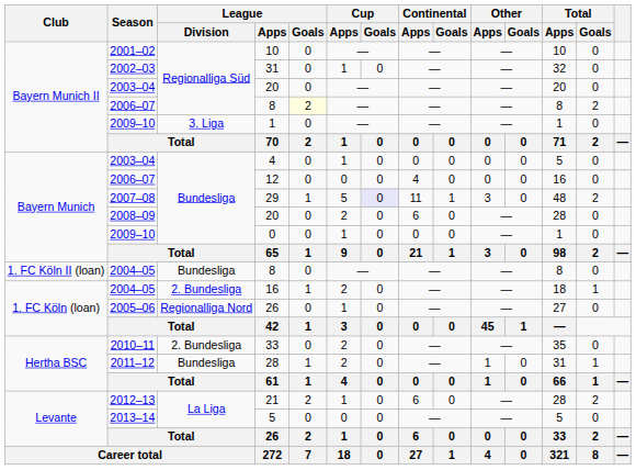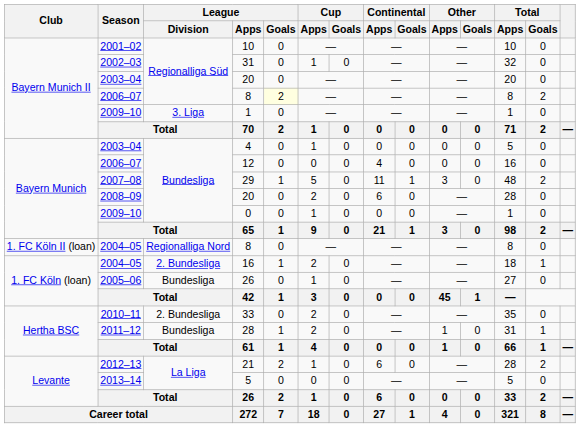 <table class="wikitable" style="text-align:center">
 <tr>
 <th rowspan="2">Club</th>
 <th rowspan="2">Season</th>
 <th colspan="3">League</th>
 <th colspan="2">Cup</th>
 <th colspan="2">Continental</th>
 <th colspan="2">Other</th>
 <th colspan="2">Total</th>
 <th rowspan="2"></th>
 </tr>
 <tr>
 <th>Division</th>
 <th>Apps</th>
 <th>Goals</th>
 <th>Apps</th>
 <th>Goals</th>
 <th>Apps</th>
 <th>Goals</th>
 <th>Apps</th>
 <th>Goals</th>
 <th>Apps</th>
 <th>Goals</th>
 </tr>
 <tr>
 <td rowspan="6"><a href='#'>Bayern Munich II</a></td>
 <td><a href='#'>2001–02</a></td>
 <td rowspan="4"><a href='#'>Regionalliga Süd</a></td>
 <td>10</td>
 <td>0</td>
 <td colspan="2">—</td>
 <td colspan="2">—</td>
 <td colspan="2">—</td>
 <td>10</td>
 <td>0</td>
 <td></td>
 </tr>
 <tr>
 <td><a href='#'>2002–03</a></td>
 <td>31</td>
 <td>0</td>
 <td>1</td>
 <td>0</td>
 <td colspan="2">—</td>
 <td colspan="2">—</td>
 <td>32</td>
 <td>0</td>
 <td></td>
 </tr>
 <tr>
 <td><a href='#'>2003–04</a></td>
 <td>20</td>
 <td>0</td>
 <td colspan="2">—</td>
 <td colspan="2">—</td>
 <td colspan="2">—</td>
 <td>20</td>
 <td>0</td>
 <td></td>
 </tr>
 <tr>
 <td><a href='#'>2006–07</a></td>
 <td>8</td>
 <td style="background: lightyellow;">2</td>
 <td colspan="2">—</td>
 <td colspan="2">—</td>
 <td colspan="2">—</td>
 <td>8</td>
 <td>2</td>
 <td></td>
 </tr>
 <tr>
 <td><a href='#'>2009–10</a></td>
 <td><a href='#'>3. Liga</a></td>
 <td>1</td>
 <td>0</td>
 <td colspan="2">—</td>
 <td colspan="2">—</td>
 <td colspan="2">—</td>
 <td>1</td>
 <td>0</td>
 <td></td>
 </tr>
 <tr>
 <th colspan="2">Total</th>
 <th>70</th>
 <th>2</th>
 <th>1</th>
 <th>0</th>
 <th>0</th>
 <th>0</th>
 <th>0</th>
 <th>0</th>
 <th>71</th>
 <th>2</th>
 <th>—</th>
 </tr>
 <tr>
 <td rowspan="6"><a href='#'>Bayern Munich</a></td>
 <td><a href='#'>2003–04</a></td>
 <td rowspan="5"><a href='#'>Bundesliga</a></td>
 <td>4</td>
 <td>0</td>
 <td>1</td>
 <td>0</td>
 <td>0</td>
 <td>0</td>
 <td>0</td>
 <td>0</td>
 <td>5</td>
 <td>0</td>
 <td></td>
 </tr>
 <tr>
 <td><a href='#'>2006–07</a></td>
 <td>12</td>
 <td>0</td>
 <td>0</td>
 <td>0</td>
 <td>4</td>
 <td>0</td>
 <td>0</td>
 <td>0</td>
 <td>16</td>
 <td>0</td>
 <td></td>
 </tr>
 <tr>
 <td><a href='#'>2007–08</a></td>
 <td>29</td>
 <td>1</td>
 <td>5</td>
-<td style="background: lavender;">0</td>
+<td>0</td>
 <td>11</td>
 <td>1</td>
 <td>3</td>
 <td>0</td>
 <td>48</td>
 <td>2</td>
 <td></td>
 </tr>
 <tr>
 <td><a href='#'>2008–09</a></td>
 <td>20</td>
 <td>0</td>
 <td>2</td>
 <td>0</td>
 <td>6</td>
 <td>0</td>
 <td colspan="2">—</td>
 <td>28</td>
 <td>0</td>
 <td></td>
 </tr>
 <tr>
 <td><a href='#'>2009–10</a></td>
 <td>0</td>
 <td>0</td>
 <td>1</td>
 <td>0</td>
 <td>0</td>
 <td>0</td>
 <td colspan="2">—</td>
 <td>1</td>
 <td>0</td>
 <td></td>
 </tr>
 <tr>
 <th colspan="2">Total</th>
 <th>65</th>
 <th>1</th>
 <th>9</th>
 <th>0</th>
 <th>21</th>
 <th>1</th>
 <th>3</th>
 <th>0</th>
 <th>98</th>
 <th>2</th>
 <th>—</th>
 </tr>
 <tr>
 <td><a href='#'>1. FC Köln II</a> (loan)</td>
 <td><a href='#'>2004–05</a></td>
-<td>Bundesliga</td>
+<td><a href='#'>Regionalliga Nord</a></td>
 <td>8</td>
 <td>0</td>
 <td colspan="2">—</td>
 <td colspan="2">—</td>
 <td colspan="2">—</td>
 <td>8</td>
 <td>0</td>
 <td></td>
 </tr>
 <tr>
 <td rowspan="3"><a href='#'>1. FC Köln</a> (loan)</td>
 <td><a href='#'>2004–05</a></td>
 <td><a href='#'>2. Bundesliga</a></td>
 <td>16</td>
 <td>1</td>
 <td>2</td>
 <td>0</td>
 <td colspan="2">—</td>
 <td colspan="2">—</td>
 <td>18</td>
 <td>1</td>
 <td></td>
 </tr>
 <tr>
 <td><a href='#'>2005–06</a></td>
-<td><a href='#'>Regionalliga Nord</a></td>
+<td>Bundesliga</td>
 <td>26</td>
 <td>0</td>
 <td>1</td>
 <td>0</td>
 <td colspan="2">—</td>
 <td colspan="2">—</td>
 <td>27</td>
 <td>0</td>
 <td></td>
 </tr>
 <tr>
 <th colspan="2">Total</th>
 <th>42</th>
 <th>1</th>
 <th>3</th>
 <th>0</th>
 <th>0</th>
 <th>0</th>
 <th>45</th>
 <th>1</th>
 <th>—</th>
 </tr>
 <tr>
 <td rowspan="3"><a href='#'>Hertha BSC</a></td>
 <td><a href='#'>2010–11</a></td>
 <td>2. Bundesliga</td>
 <td>33</td>
 <td>0</td>
 <td>2</td>
 <td>0</td>
 <td colspan="2">—</td>
 <td colspan="2">—</td>
 <td>35</td>
 <td>0</td>
 <td></td>
 </tr>
 <tr>
 <td><a href='#'>2011–12</a></td>
 <td>Bundesliga</td>
 <td>28</td>
 <td>1</td>
 <td>2</td>
 <td>0</td>
 <td colspan="2">—</td>
 <td>1</td>
 <td>0</td>
 <td>31</td>
 <td>1</td>
 <td></td>
 </tr>
 <tr>
 <th colspan="2">Total</th>
 <th>61</th>
 <th>1</th>
 <th>4</th>
 <th>0</th>
 <th>0</th>
 <th>0</th>
 <th>1</th>
 <th>0</th>
 <th>66</th>
 <th>1</th>
 <th>—</th>
 </tr>
 <tr>
 <td rowspan="3"><a href='#'>Levante</a></td>
 <td><a href='#'>2012–13</a></td>
 <td rowspan="2"><a href='#'>La Liga</a></td>
 <td>21</td>
 <td>2</td>
 <td>1</td>
 <td>0</td>
 <td>6</td>
 <td>0</td>
 <td colspan="2">—</td>
 <td>28</td>
 <td>2</td>
 <td></td>
 </tr>
 <tr>
 <td><a href='#'>2013–14</a></td>
 <td>5</td>
 <td>0</td>
 <td>0</td>
 <td>0</td>
 <td colspan="2">—</td>
 <td colspan="2">—</td>
 <td>5</td>
 <td>0</td>
 <td></td>
 </tr>
 <tr>
 <th colspan="2">Total</th>
 <th>26</th>
 <th>2</th>
 <th>1</th>
 <th>0</th>
 <th>6</th>
 <th>0</th>
 <th>0</th>
 <th>0</th>
 <th>33</th>
 <th>2</th>
 <th>—</th>
 </tr>
 <tr>
 <th colspan="3">Career total</th>
 <th>272</th>
 <th>7</th>
 <th>18</th>
 <th>0</th>
 <th>27</th>
 <th>1</th>
 <th>4</th>
 <th>0</th>
 <th>321</th>
 <th>8</th>
 <th>—</th>
 </tr>
 </table>
